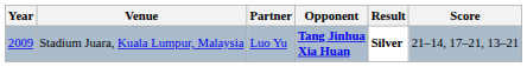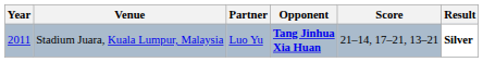 <table class="sortable wikitable" style="font-size: 90%;">
 <tr>
 <th>Year</th>
 <th>Venue</th>
 <th>Partner</th>
 <th>Opponent</th>
+<th>Score</th>
 <th>Result</th>
-<th>Score</th>
 </tr>
 <tr style="background:#AABBCC">
-<td align="center"><a href='#'>2009</a></td>
+<td align="center"><a href='#'>2011</a></td>
 <td align="left">Stadium Juara, <a href='#'>Kuala Lumpur, Malaysia</a></td>
 <td align="left"> <a href='#'>Luo Yu</a></td>
 <td align="left"><strong> <a href='#'>Tang Jinhua</a> <br>  <a href='#'>Xia Huan</a></strong></td>
+<td align="left">21–14, 17–21, 13–21</td>
 <td style="text-align:left; background:white"> <strong>Silver</strong></td>
-<td align="left">21–14, 17–21, 13–21</td>
 </tr>
 </table>
